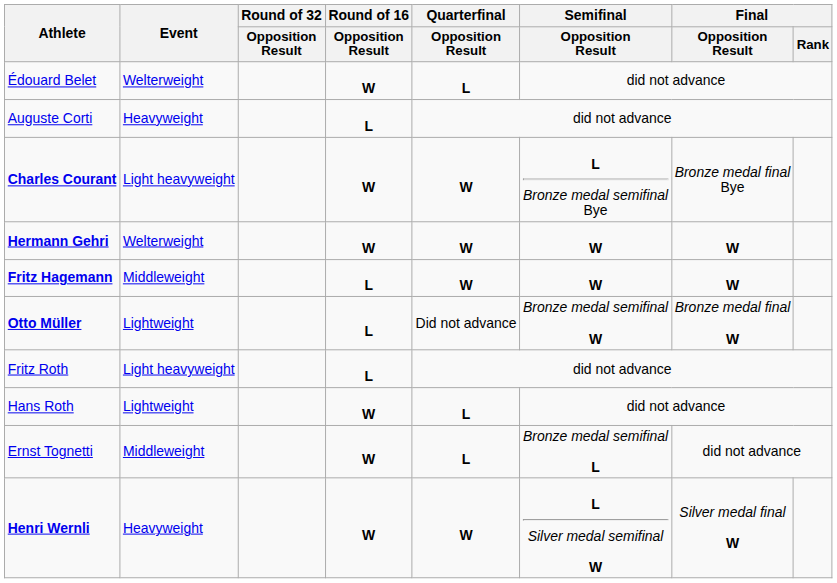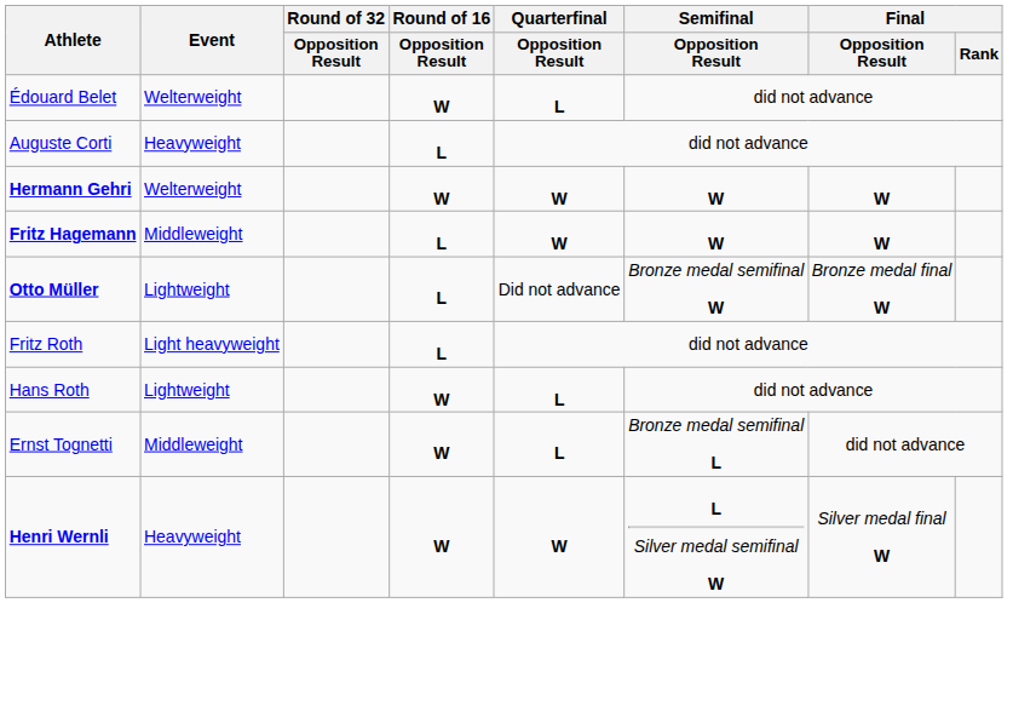 <table class="wikitable" style="font-size:90%;">
 <tr>
 <th rowspan=2>Athlete</th>
 <th rowspan=2>Event</th>
 <th>Round of 32</th>
 <th>Round of 16</th>
 <th>Quarterfinal</th>
 <th>Semifinal</th>
 <th colspan=2>Final</th>
 </tr>
 <tr style="font-size: 95%">
 <th>Opposition<br>Result</th>
 <th>Opposition<br>Result</th>
 <th>Opposition<br>Result</th>
 <th>Opposition<br>Result</th>
 <th>Opposition<br>Result</th>
 <th>Rank</th>
 </tr>
 <tr align=center>
 <td align=left><a href='#'>Édouard Belet</a></td>
 <td align=left><a href='#'>Welterweight</a></td>
 <td></td>
 <td> <br> <strong>W</strong></td>
 <td> <br> <strong>L</strong></td>
 <td colspan=3>did not advance</td>
 </tr>
 <tr align=center>
 <td align=left><a href='#'>Auguste Corti</a></td>
 <td align=left><a href='#'>Heavyweight</a></td>
 <td></td>
 <td> <br> <strong>L</strong></td>
 <td colspan=4>did not advance</td>
-</tr>
-<tr align=center>
-<td align=left><strong><a href='#'>Charles Courant</a></strong></td>
-<td align=left><a href='#'>Light heavyweight</a></td>
-<td></td>
-<td> <br> <strong>W</strong></td>
-<td> <br> <strong>W</strong></td>
-<td> <br> <strong>L</strong> <hr> <em>Bronze medal semifinal</em> <br> Bye</td>
-<td><em>Bronze medal final</em> <br> Bye</td>
-<td></td>
 </tr>
 <tr align=center>
 <td align=left><strong><a href='#'>Hermann Gehri</a></strong></td>
 <td align=left><a href='#'>Welterweight</a></td>
 <td></td>
 <td> <br> <strong>W</strong></td>
 <td> <br> <strong>W</strong></td>
 <td> <br> <strong>W</strong></td>
 <td> <br> <strong>W</strong></td>
 <td></td>
 </tr>
 <tr align=center>
 <td align=left><strong><a href='#'>Fritz Hagemann</a></strong></td>
 <td align=left><a href='#'>Middleweight</a></td>
 <td></td>
 <td> <br> <strong>L</strong></td>
 <td> <br> <strong>W</strong></td>
 <td> <br> <strong>W</strong></td>
 <td> <br> <strong>W</strong></td>
 <td></td>
 </tr>
 <tr align=center>
 <td align=left><strong><a href='#'>Otto Müller</a></strong></td>
 <td align=left><a href='#'>Lightweight</a></td>
 <td></td>
 <td> <br> <strong>L</strong></td>
 <td>Did not advance</td>
 <td><em>Bronze medal semifinal</em> <br>  <br> <strong>W</strong></td>
 <td><em>Bronze medal final</em> <br>  <br> <strong>W</strong></td>
 <td></td>
 </tr>
 <tr align=center>
 <td align=left><a href='#'>Fritz Roth</a></td>
 <td align=left><a href='#'>Light heavyweight</a></td>
 <td></td>
 <td> <br> <strong>L</strong></td>
 <td colspan=4>did not advance</td>
 </tr>
 <tr align=center>
 <td align=left><a href='#'>Hans Roth</a></td>
 <td align=left><a href='#'>Lightweight</a></td>
 <td></td>
 <td> <br> <strong>W</strong></td>
 <td> <br> <strong>L</strong></td>
 <td colspan=3>did not advance</td>
 </tr>
 <tr align=center>
 <td align=left><a href='#'>Ernst Tognetti</a></td>
 <td align=left><a href='#'>Middleweight</a></td>
 <td></td>
 <td> <br> <strong>W</strong></td>
 <td> <br> <strong>L</strong></td>
 <td><em>Bronze medal semifinal</em> <br>  <br> <strong>L</strong></td>
 <td colspan=2>did not advance</td>
 </tr>
 <tr align=center>
 <td align=left><strong><a href='#'>Henri Wernli</a></strong></td>
 <td align=left><a href='#'>Heavyweight</a></td>
 <td></td>
 <td> <br> <strong>W</strong></td>
 <td> <br> <strong>W</strong></td>
 <td> <br> <strong>L</strong> <hr> <em>Silver medal semifinal</em> <br>  <br> <strong>W</strong></td>
 <td><em>Silver medal final</em> <br>  <br> <strong>W</strong></td>
 <td></td>
 </tr>
 </table>
